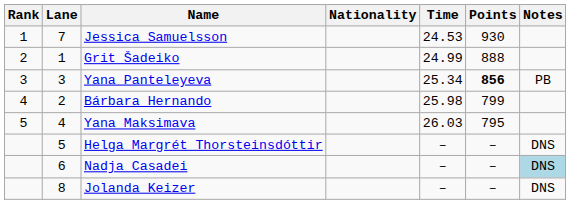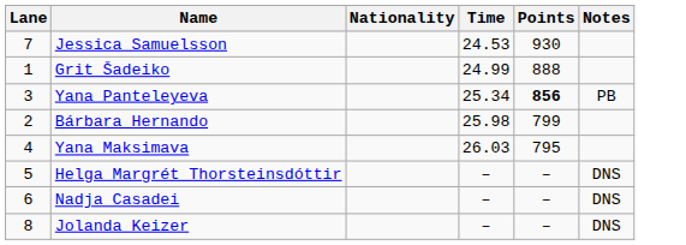 <table class="wikitable sortable" style="text-align:center">
 <tr>
-<th>Rank</th>
 <th>Lane</th>
 <th>Name</th>
 <th>Nationality</th>
 <th>Time</th>
 <th>Points</th>
 <th>Notes</th>
 </tr>
 <tr>
-<td>1</td>
 <td>7</td>
 <td align="left"><a href='#'>Jessica Samuelsson</a></td>
 <td align=left></td>
 <td>24.53</td>
 <td>930</td>
 <td></td>
 </tr>
 <tr>
-<td>2</td>
 <td>1</td>
 <td align="left"><a href='#'>Grit Šadeiko</a></td>
 <td align=left></td>
 <td>24.99</td>
 <td>888</td>
 <td></td>
 </tr>
 <tr>
 <td>3</td>
-<td>3</td>
 <td align="left"><a href='#'>Yana Panteleyeva</a></td>
 <td align=left></td>
 <td>25.34</td>
 <td><strong>856</strong></td>
 <td>PB</td>
 </tr>
 <tr>
-<td>4</td>
 <td>2</td>
 <td align="left"><a href='#'>Bárbara Hernando</a></td>
 <td align=left></td>
 <td>25.98</td>
 <td>799</td>
 <td></td>
 </tr>
 <tr>
-<td>5</td>
 <td>4</td>
 <td align="left"><a href='#'>Yana Maksimava</a></td>
 <td align=left></td>
 <td>26.03</td>
 <td>795</td>
 <td></td>
 </tr>
 <tr>
-<td></td>
 <td>5</td>
 <td align="left"><a href='#'>Helga Margrét Thorsteinsdóttir</a></td>
 <td align=left></td>
 <td>–</td>
 <td>–</td>
 <td>DNS</td>
 </tr>
 <tr>
-<td></td>
 <td>6</td>
 <td align="left"><a href='#'>Nadja Casadei</a></td>
 <td align=left></td>
 <td>–</td>
 <td>–</td>
-<td style="background: lightblue;">DNS</td>
+<td>DNS</td>
 </tr>
 <tr>
-<td></td>
 <td>8</td>
 <td align="left"><a href='#'>Jolanda Keizer</a></td>
 <td align=left></td>
 <td>–</td>
 <td>–</td>
 <td>DNS</td>
 </tr>
 </table>
